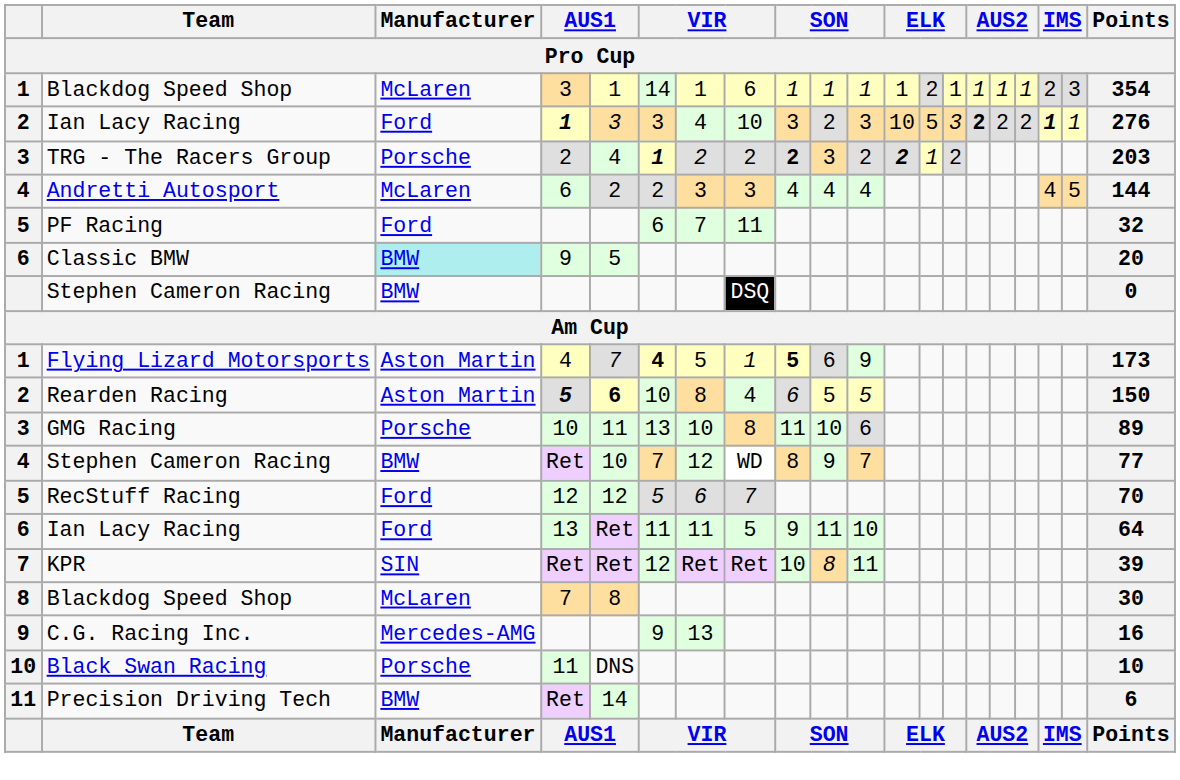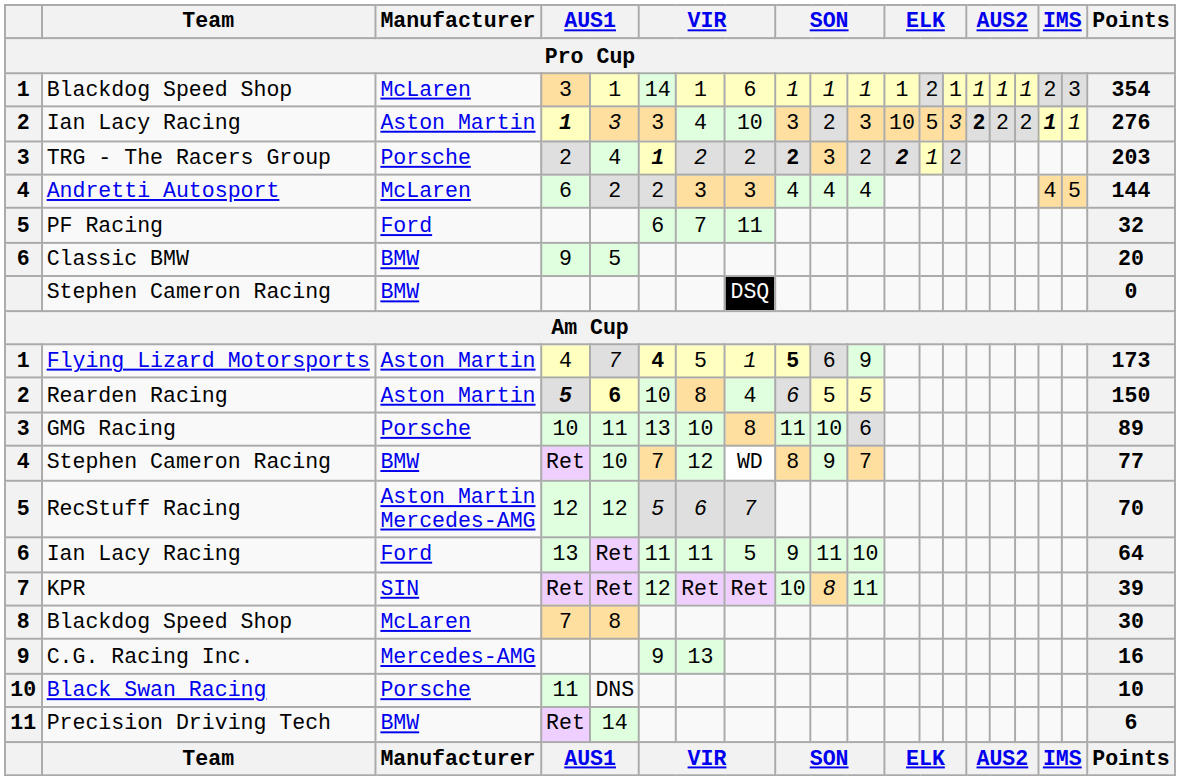 <table class="wikitable" style="font-size:85%; text-align:center;">
 <tr>
 <th></th>
 <th>Team</th>
 <th>Manufacturer</th>
 <th colspan=2><a href='#'>AUS1</a><br></th>
 <th colspan=3><a href='#'>VIR</a><br></th>
 <th colspan=3><a href='#'>SON</a><br></th>
 <th colspan=3><a href='#'>ELK</a><br></th>
 <th colspan=3><a href='#'>AUS2</a><br></th>
 <th colspan=2><a href='#'>IMS</a><br></th>
 <th>Points</th>
 </tr>
 <tr>
 <th colspan=20>Pro Cup</th>
 </tr>
 <tr>
 <th>1</th>
 <td align=left> Blackdog Speed Shop</td>
 <td align=left><a href='#'>McLaren</a></td>
 <td style="background:#ffdf9f;">3</td>
 <td style="background:#ffffbf;">1</td>
 <td style="background:#dfffdf;">14</td>
 <td style="background:#ffffbf;">1</td>
 <td style="background:#ffffbf;">6</td>
 <td style="background:#ffffbf;"><em>1</em></td>
 <td style="background:#ffffbf;"><em>1</em></td>
 <td style="background:#ffffbf;"><em>1</em></td>
 <td style="background:#ffffbf;">1</td>
 <td style="background:#dfdfdf;">2</td>
 <td style="background:#ffffbf;">1</td>
 <td style="background:#ffffbf;"><em>1</em></td>
 <td style="background:#ffffbf;"><em>1</em></td>
 <td style="background:#ffffbf;"><em>1</em></td>
 <td style="background:#dfdfdf;">2</td>
 <td style="background:#dfdfdf;">3</td>
 <th>354</th>
 </tr>
 <tr>
 <th>2</th>
 <td align=left> Ian Lacy Racing</td>
-<td align=left><a href='#'>Ford</a></td>
+<td align=left><a href='#'>Aston Martin</a></td>
 <td style="background:#ffffbf;"><strong><em>1</em></strong></td>
 <td style="background:#ffdf9f;"><em>3</em></td>
 <td style="background:#ffdf9f;">3</td>
 <td style="background:#dfffdf;">4</td>
 <td style="background:#dfffdf;">10</td>
 <td style="background:#ffdf9f;">3</td>
 <td style="background:#dfdfdf;">2</td>
 <td style="background:#ffdf9f;">3</td>
 <td style="background:#ffdf9f;">10</td>
 <td style="background:#ffdf9f;">5</td>
 <td style="background:#ffdf9f;"><em>3</em></td>
 <td style="background:#dfdfdf;"><strong>2</strong></td>
 <td style="background:#dfdfdf;">2</td>
 <td style="background:#dfdfdf;">2</td>
 <td style="background:#ffffbf;"><strong><em>1</em></strong></td>
 <td style="background:#ffffbf;"><em>1</em></td>
 <th>276</th>
 </tr>
 <tr>
 <th>3</th>
 <td align=left> TRG - The Racers Group</td>
 <td align=left><a href='#'>Porsche</a></td>
 <td style="background:#dfdfdf;">2</td>
 <td style="background:#dfffdf;">4</td>
 <td style="background:#ffffbf;"><strong><em>1</em></strong></td>
 <td style="background:#dfdfdf;"><em>2</em></td>
 <td style="background:#dfdfdf;">2</td>
 <td style="background:#dfdfdf;"><strong>2</strong></td>
 <td style="background:#ffdf9f;">3</td>
 <td style="background:#dfdfdf;">2</td>
 <td style="background:#dfdfdf;"><strong><em>2</em></strong></td>
 <td style="background:#ffffbf;"><em>1</em></td>
 <td style="background:#dfdfdf;">2</td>
 <td></td>
 <td></td>
 <td></td>
 <td></td>
 <td></td>
 <th>203</th>
 </tr>
 <tr>
 <th>4</th>
 <td align=left> <a href='#'>Andretti Autosport</a></td>
 <td align=left><a href='#'>McLaren</a></td>
 <td style="background:#dfffdf;">6</td>
 <td style="background:#dfdfdf;">2</td>
 <td style="background:#dfdfdf;">2</td>
 <td style="background:#ffdf9f;">3</td>
 <td style="background:#ffdf9f;">3</td>
 <td style="background:#dfffdf;">4</td>
 <td style="background:#dfffdf;">4</td>
 <td style="background:#dfffdf;">4</td>
 <td></td>
 <td></td>
 <td></td>
 <td></td>
 <td></td>
 <td></td>
 <td style="background:#ffdf9f;">4</td>
 <td style="background:#ffdf9f;">5</td>
 <th>144</th>
 </tr>
 <tr>
 <th>5</th>
 <td align=left> PF Racing</td>
 <td align=left><a href='#'>Ford</a></td>
 <td></td>
 <td></td>
 <td style="background:#dfffdf;">6</td>
 <td style="background:#dfffdf;">7</td>
 <td style="background:#dfffdf;">11</td>
 <td></td>
 <td></td>
 <td></td>
 <td></td>
 <td></td>
 <td></td>
 <td></td>
 <td></td>
 <td></td>
 <td></td>
 <td></td>
 <th>32</th>
 </tr>
 <tr>
 <th>6</th>
 <td align=left> Classic BMW</td>
-<td align=left style="background: paleturquoise;"><a href='#'>BMW</a></td>
+<td align=left><a href='#'>BMW</a></td>
 <td style="background:#dfffdf;">9</td>
 <td style="background:#dfffdf;">5</td>
 <td></td>
 <td></td>
 <td></td>
 <td></td>
 <td></td>
 <td></td>
 <td></td>
 <td></td>
 <td></td>
 <td></td>
 <td></td>
 <td></td>
 <td></td>
 <td></td>
 <th>20</th>
 </tr>
 <tr>
 <th></th>
 <td align=left> Stephen Cameron Racing</td>
 <td align=left><a href='#'>BMW</a></td>
 <td></td>
 <td></td>
 <td></td>
 <td></td>
 <td style="background:#000000; color:#ffffff;">DSQ</td>
 <td></td>
 <td></td>
 <td></td>
 <td></td>
 <td></td>
 <td></td>
 <td></td>
 <td></td>
 <td></td>
 <td></td>
 <td></td>
 <th>0</th>
 </tr>
 <tr>
 <th colspan=20>Am Cup</th>
 </tr>
 <tr>
 <th>1</th>
 <td align=left> <a href='#'>Flying Lizard Motorsports</a></td>
 <td align=left><a href='#'>Aston Martin</a></td>
 <td style="background:#ffffbf;">4</td>
 <td style="background:#dfdfdf;"><em>7</em></td>
 <td style="background:#ffffbf;"><strong>4</strong></td>
 <td style="background:#ffffbf;">5</td>
 <td style="background:#ffffbf;"><em>1</em></td>
 <td style="background:#ffffbf;"><strong>5</strong></td>
 <td style="background:#dfdfdf;">6</td>
 <td style="background:#dfffdf;">9</td>
 <td></td>
 <td></td>
 <td></td>
 <td></td>
 <td></td>
 <td></td>
 <td></td>
 <td></td>
 <th>173</th>
 </tr>
 <tr>
 <th>2</th>
 <td align=left> Rearden Racing</td>
 <td align=left><a href='#'>Aston Martin</a></td>
 <td style="background:#dfdfdf;"><strong><em>5</em></strong></td>
 <td style="background:#ffffbf;"><strong>6</strong></td>
 <td style="background:#dfffdf;">10</td>
 <td style="background:#ffdf9f;">8</td>
 <td style="background:#dfffdf;">4</td>
 <td style="background:#dfdfdf;"><em>6</em></td>
 <td style="background:#ffffbf;">5</td>
 <td style="background:#ffffbf;"><em>5</em></td>
 <td></td>
 <td></td>
 <td></td>
 <td></td>
 <td></td>
 <td></td>
 <td></td>
 <td></td>
 <th>150</th>
 </tr>
 <tr>
 <th>3</th>
 <td align=left> GMG Racing</td>
 <td align=left><a href='#'>Porsche</a></td>
 <td style="background:#dfffdf;">10</td>
 <td style="background:#dfffdf;">11</td>
 <td style="background:#dfffdf;">13</td>
 <td style="background:#dfffdf;">10</td>
 <td style="background:#ffdf9f;">8</td>
 <td style="background:#dfffdf;">11</td>
 <td style="background:#dfffdf;">10</td>
 <td style="background:#dfdfdf;">6</td>
 <td></td>
 <td></td>
 <td></td>
 <td></td>
 <td></td>
 <td></td>
 <td></td>
 <td></td>
 <th>89</th>
 </tr>
 <tr>
 <th>4</th>
 <td align=left> Stephen Cameron Racing</td>
 <td align=left><a href='#'>BMW</a></td>
 <td style="background:#efcfff;">Ret</td>
 <td style="background:#dfffdf;">10</td>
 <td style="background:#ffdf9f;">7</td>
 <td style="background:#dfffdf;">12</td>
 <td style="background:#ffffff;">WD</td>
 <td style="background:#ffdf9f;">8</td>
 <td style="background:#dfffdf;">9</td>
 <td style="background:#ffdf9f;">7</td>
 <td></td>
 <td></td>
 <td></td>
 <td></td>
 <td></td>
 <td></td>
 <td></td>
 <td></td>
 <th>77</th>
 </tr>
 <tr>
 <th>5</th>
 <td align=left> RecStuff Racing</td>
-<td align=left><a href='#'>Ford</a></td>
+<td align=left><a href='#'>Aston Martin</a><br><a href='#'>Mercedes-AMG</a></td>
 <td style="background:#dfffdf;">12</td>
 <td style="background:#dfffdf;">12</td>
 <td style="background:#dfdfdf;"><em>5</em></td>
 <td style="background:#dfdfdf;"><em>6</em></td>
 <td style="background:#dfdfdf;"><em>7</em></td>
 <td></td>
 <td></td>
 <td></td>
 <td></td>
 <td></td>
 <td></td>
 <td></td>
 <td></td>
 <td></td>
 <td></td>
 <td></td>
 <th>70</th>
 </tr>
 <tr>
 <th>6</th>
 <td align=left> Ian Lacy Racing</td>
 <td align=left><a href='#'>Ford</a></td>
 <td style="background:#dfffdf;">13</td>
 <td style="background:#efcfff;">Ret</td>
 <td style="background:#dfffdf;">11</td>
 <td style="background:#dfffdf;">11</td>
 <td style="background:#dfffdf;">5</td>
 <td style="background:#dfffdf;">9</td>
 <td style="background:#dfffdf;">11</td>
 <td style="background:#dfffdf;">10</td>
 <td></td>
 <td></td>
 <td></td>
 <td></td>
 <td></td>
 <td></td>
 <td></td>
 <td></td>
 <th>64</th>
 </tr>
 <tr>
 <th>7</th>
 <td align=left> KPR</td>
 <td align=left><a href='#'>SIN</a></td>
 <td style="background:#efcfff;">Ret</td>
 <td style="background:#efcfff;">Ret</td>
 <td style="background:#dfffdf;">12</td>
 <td style="background:#efcfff;">Ret</td>
 <td style="background:#efcfff;">Ret</td>
 <td style="background:#dfffdf;">10</td>
 <td style="background:#ffdf9f;"><em>8</em></td>
 <td style="background:#dfffdf;">11</td>
 <td></td>
 <td></td>
 <td></td>
 <td></td>
 <td></td>
 <td></td>
 <td></td>
 <td></td>
 <th>39</th>
 </tr>
 <tr>
 <th>8</th>
 <td align=left> Blackdog Speed Shop</td>
 <td align=left><a href='#'>McLaren</a></td>
 <td style="background:#ffdf9f;">7</td>
 <td style="background:#ffdf9f;">8</td>
 <td></td>
 <td></td>
 <td></td>
 <td></td>
 <td></td>
 <td></td>
 <td></td>
 <td></td>
 <td></td>
 <td></td>
 <td></td>
 <td></td>
 <td></td>
 <td></td>
 <th>30</th>
 </tr>
 <tr>
 <th>9</th>
 <td align=left> C.G. Racing Inc.</td>
 <td align=left><a href='#'>Mercedes-AMG</a></td>
 <td></td>
 <td></td>
 <td style="background:#dfffdf;">9</td>
 <td style="background:#dfffdf;">13</td>
 <td></td>
 <td></td>
 <td></td>
 <td></td>
 <td></td>
 <td></td>
 <td></td>
 <td></td>
 <td></td>
 <td></td>
 <td></td>
 <td></td>
 <th>16</th>
 </tr>
 <tr>
 <th>10</th>
 <td align=left> <a href='#'>Black Swan Racing</a></td>
 <td align=left><a href='#'>Porsche</a></td>
 <td style="background:#dfffdf;">11</td>
 <td>DNS</td>
 <td></td>
 <td></td>
 <td></td>
 <td></td>
 <td></td>
 <td></td>
 <td></td>
 <td></td>
 <td></td>
 <td></td>
 <td></td>
 <td></td>
 <td></td>
 <td></td>
 <th>10</th>
 </tr>
 <tr>
 <th>11</th>
 <td align=left> Precision Driving Tech</td>
 <td align=left><a href='#'>BMW</a></td>
 <td style="background:#efcfff;">Ret</td>
 <td style="background:#dfffdf;">14</td>
 <td></td>
 <td></td>
 <td></td>
 <td></td>
 <td></td>
 <td></td>
 <td></td>
 <td></td>
 <td></td>
 <td></td>
 <td></td>
 <td></td>
 <td></td>
 <td></td>
 <th>6</th>
 </tr>
 <tr>
 <th></th>
 <th>Team</th>
 <th>Manufacturer</th>
 <th colspan=2><a href='#'>AUS1</a><br></th>
 <th colspan=3><a href='#'>VIR</a><br></th>
 <th colspan=3><a href='#'>SON</a><br></th>
 <th colspan=3><a href='#'>ELK</a><br></th>
 <th colspan=3><a href='#'>AUS2</a><br></th>
 <th colspan=2><a href='#'>IMS</a><br></th>
 <th>Points</th>
 </tr>
 </table>
